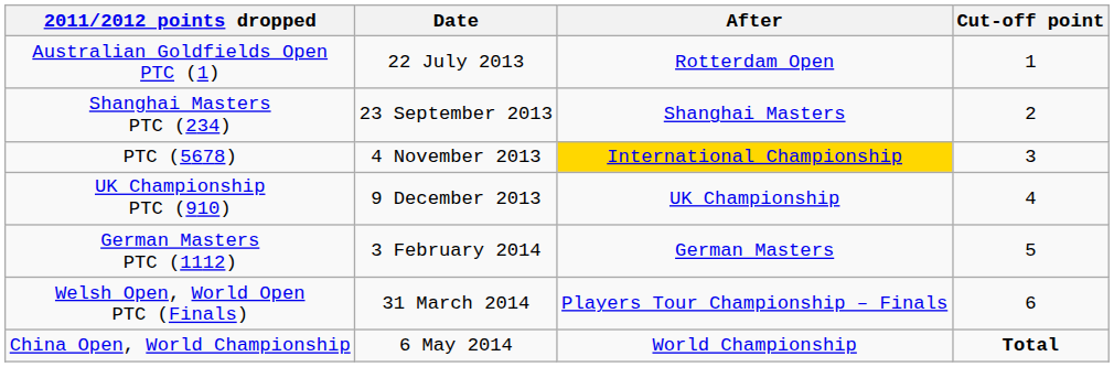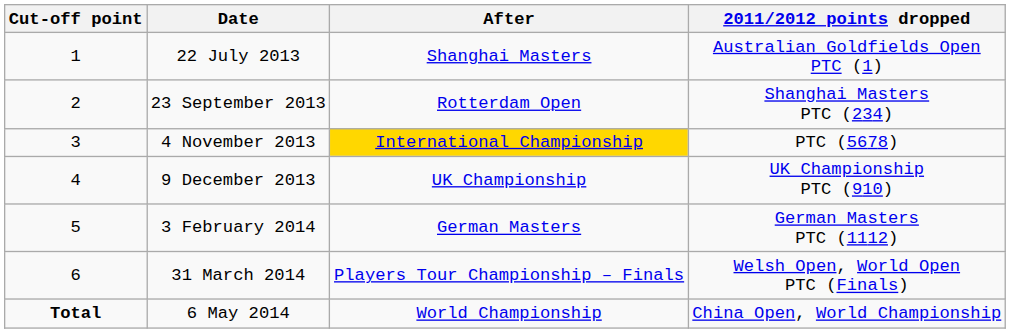 <table class="wikitable" style="text-align: center;">
 <tr>
-<th><a href='#'>2011/2012 points</a> dropped</th>
+<th>Cut-off point</th>
 <th>Date</th>
 <th>After</th>
-<th>Cut-off point</th>
+<th><a href='#'>2011/2012 points</a> dropped</th>
 </tr>
 <tr>
+<td>1</td>
+<td>22 July 2013</td>
+<td><a href='#'>Shanghai Masters</a></td>
 <td><a href='#'>Australian Goldfields Open</a><br><a href='#'>PTC</a> (<a href='#'>1</a>)</td>
-<td>22 July 2013</td>
-<td><a href='#'>Rotterdam Open</a></td>
-<td>1</td>
 </tr>
 <tr>
+<td>2</td>
+<td>23 September 2013</td>
+<td><a href='#'>Rotterdam Open</a></td>
 <td><a href='#'>Shanghai Masters</a><br>PTC (<a href='#'>2</a><a href='#'>3</a><a href='#'>4</a>)</td>
-<td>23 September 2013</td>
-<td><a href='#'>Shanghai Masters</a></td>
-<td>2</td>
 </tr>
 <tr>
-<td>PTC (<a href='#'>5</a><a href='#'>6</a><a href='#'>7</a><a href='#'>8</a>)</td>
+<td>3</td>
 <td>4 November 2013</td>
 <td style="background: gold;"><a href='#'>International Championship</a></td>
-<td>3</td>
+<td>PTC (<a href='#'>5</a><a href='#'>6</a><a href='#'>7</a><a href='#'>8</a>)</td>
 </tr>
 <tr>
-<td><a href='#'>UK Championship</a><br>PTC (<a href='#'>9</a><a href='#'>10</a>)</td>
+<td>4</td>
 <td>9 December 2013</td>
 <td><a href='#'>UK Championship</a></td>
-<td>4</td>
+<td><a href='#'>UK Championship</a><br>PTC (<a href='#'>9</a><a href='#'>10</a>)</td>
 </tr>
 <tr>
-<td><a href='#'>German Masters</a><br>PTC (<a href='#'>11</a><a href='#'>12</a>)</td>
+<td>5</td>
 <td>3 February 2014</td>
 <td><a href='#'>German Masters</a></td>
-<td>5</td>
+<td><a href='#'>German Masters</a><br>PTC (<a href='#'>11</a><a href='#'>12</a>)</td>
 </tr>
 <tr>
-<td><a href='#'>Welsh Open</a>, <a href='#'>World Open</a><br>PTC (<a href='#'>Finals</a>)</td>
+<td>6</td>
 <td>31 March 2014</td>
 <td><a href='#'>Players Tour Championship – Finals</a></td>
-<td>6</td>
+<td><a href='#'>Welsh Open</a>, <a href='#'>World Open</a><br>PTC (<a href='#'>Finals</a>)</td>
 </tr>
 <tr>
-<td><a href='#'>China Open</a>, <a href='#'>World Championship</a></td>
+<td><strong>Total</strong></td>
 <td>6 May 2014</td>
 <td><a href='#'>World Championship</a></td>
-<td><strong>Total</strong></td>
+<td><a href='#'>China Open</a>, <a href='#'>World Championship</a></td>
 </tr>
 </table>
